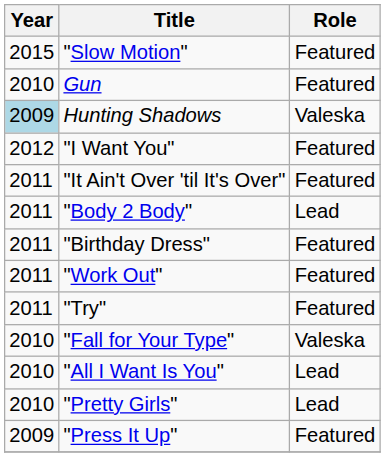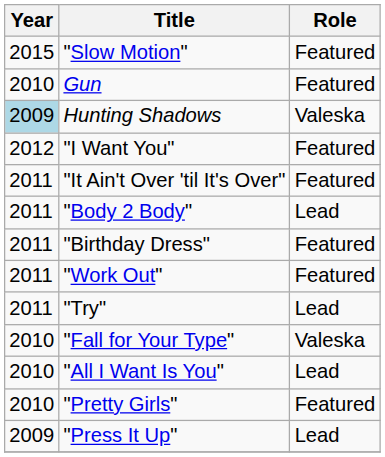 <table class="wikitable sortable">
 <tr>
 <th>Year</th>
 <th>Title</th>
 <th>Role</th>
 </tr>
 <tr>
 <td>2015</td>
 <td>"<a href='#'>Slow Motion</a>"</td>
 <td>Featured</td>
 </tr>
 <tr>
 <td>2010</td>
 <td><em><a href='#'>Gun</a></em></td>
 <td>Featured</td>
 </tr>
 <tr>
 <td style="background: lightblue;">2009</td>
 <td><em>Hunting Shadows</em></td>
 <td>Valeska</td>
 </tr>
 <tr>
 <td>2012</td>
 <td>"I Want You"</td>
 <td>Featured</td>
 </tr>
 <tr>
 <td>2011</td>
 <td>"It Ain't Over 'til It's Over"</td>
 <td>Featured</td>
 </tr>
 <tr>
 <td>2011</td>
 <td>"<a href='#'>Body 2 Body</a>"</td>
 <td>Lead</td>
 </tr>
 <tr>
 <td>2011</td>
 <td>"Birthday Dress"</td>
 <td>Featured</td>
 </tr>
 <tr>
 <td>2011</td>
 <td>"<a href='#'>Work Out</a>"</td>
 <td>Featured</td>
 </tr>
 <tr>
 <td>2011</td>
 <td>"Try"</td>
-<td>Featured</td>
+<td>Lead</td>
 </tr>
 <tr>
 <td>2010</td>
 <td>"<a href='#'>Fall for Your Type</a>"</td>
 <td>Valeska</td>
 </tr>
 <tr>
 <td>2010</td>
 <td>"<a href='#'>All I Want Is You</a>"</td>
 <td>Lead</td>
 </tr>
 <tr>
 <td>2010</td>
 <td>"<a href='#'>Pretty Girls</a>"</td>
-<td>Lead</td>
+<td>Featured</td>
 </tr>
 <tr>
 <td>2009</td>
 <td>"<a href='#'>Press It Up</a>"</td>
-<td>Featured</td>
+<td>Lead</td>
 </tr>
 <tr>
 </tr>
 </table>
